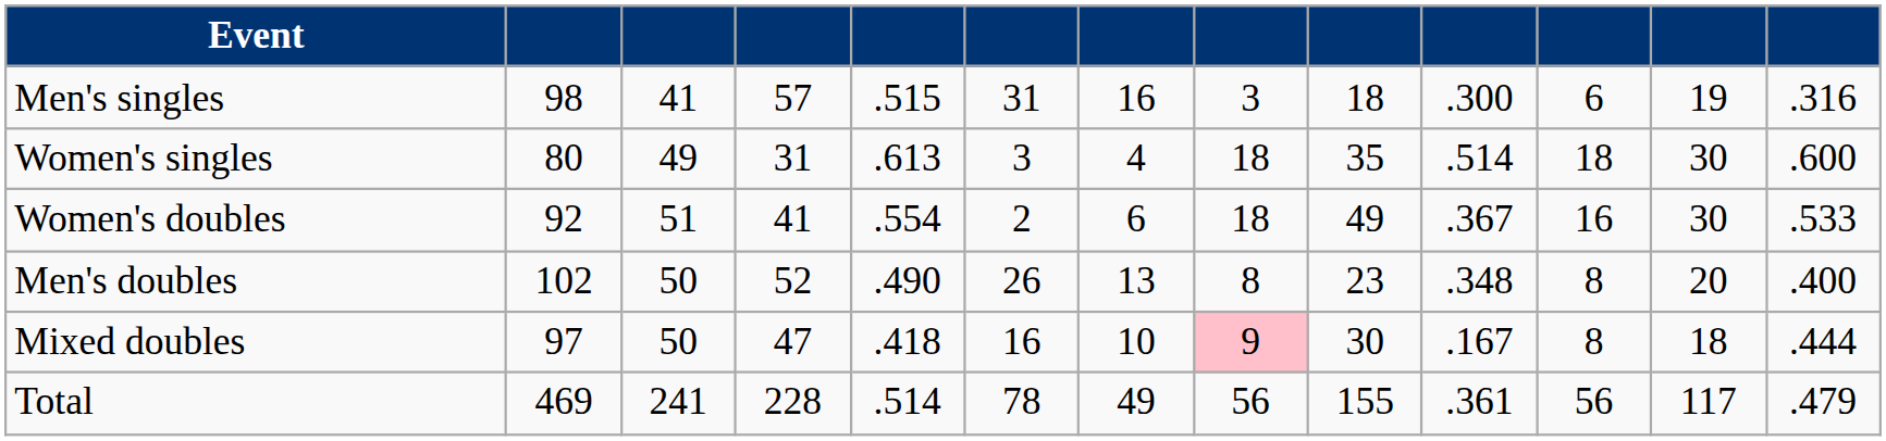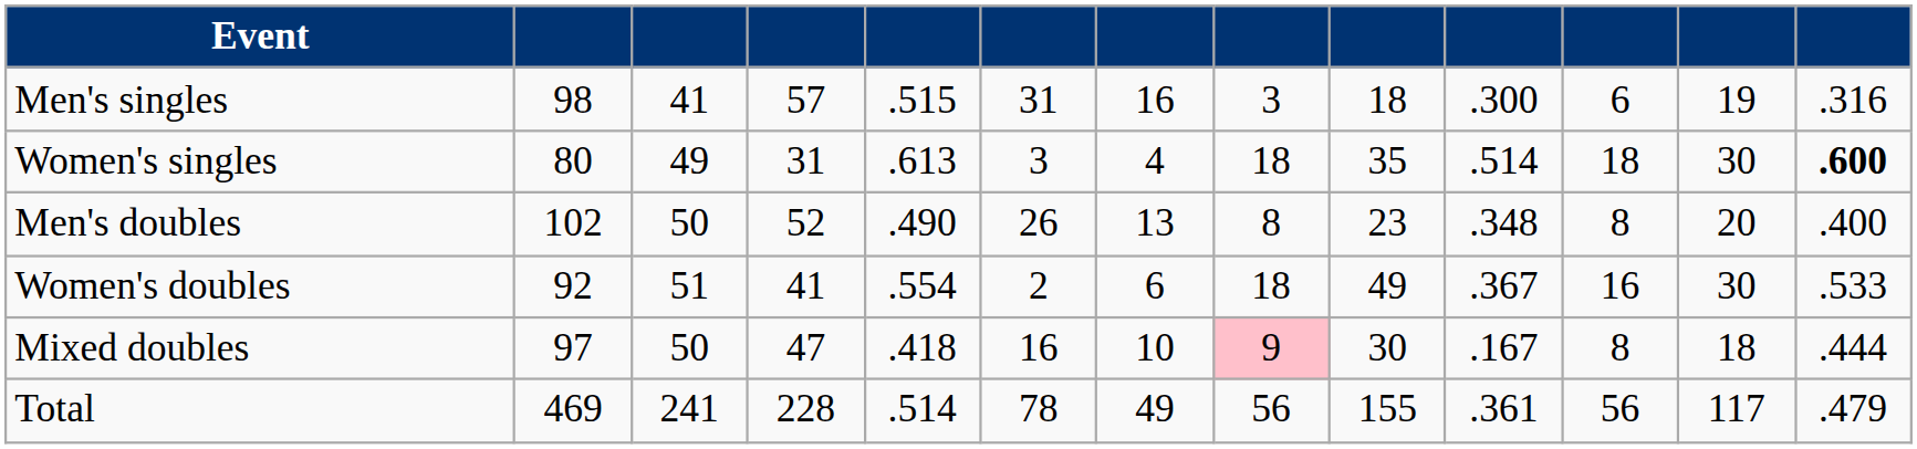 <table class="wikitable" style="text-align:center">
 <tr>
 <th style="background:#003372; color:#fff" width="200px">Event</th>
 <th style="background:#003372; color:#fff" width="40px"></th>
 <th style="background:#003372; color:#fff" width="40px"></th>
 <th style="background:#003372; color:#fff" width="40px"></th>
 <th style="background:#003372; color:#fff" width="40px"></th>
 <th style="background:#003372; color:#fff" width="40px"></th>
 <th style="background:#003372; color:#fff" width="40px"></th>
 <th style="background:#003372; color:#fff" width="40px"></th>
 <th style="background:#003372; color:#fff" width="40px"></th>
 <th style="background:#003372; color:#fff" width="40px"></th>
 <th style="background:#003372; color:#fff" width="40px"></th>
 <th style="background:#003372; color:#fff" width="40px"></th>
 <th style="background:#003372; color:#fff" width="40px"></th>
 </tr>
 <tr>
 <td style="text-align:left">Men's singles</td>
 <td>98</td>
 <td>41</td>
 <td>57</td>
 <td>.515</td>
 <td>31</td>
 <td>16</td>
 <td>3</td>
 <td>18</td>
 <td>.300</td>
 <td>6</td>
 <td>19</td>
 <td>.316</td>
 </tr>
 <tr>
 <td style="text-align:left">Women's singles</td>
 <td>80</td>
 <td>49</td>
 <td>31</td>
 <td>.613</td>
 <td>3</td>
 <td>4</td>
 <td>18</td>
 <td>35</td>
 <td>.514</td>
 <td>18</td>
 <td>30</td>
-<td>.600</td>
+<td><strong>.600</strong></td>
+</tr>
+<tr>
+<td style="text-align:left">Men's doubles</td>
+<td>102</td>
+<td>50</td>
+<td>52</td>
+<td>.490</td>
+<td>26</td>
+<td>13</td>
+<td>8</td>
+<td>23</td>
+<td>.348</td>
+<td>8</td>
+<td>20</td>
+<td>.400</td>
 </tr>
 <tr>
 <td style="text-align:left">Women's doubles</td>
 <td>92</td>
 <td>51</td>
 <td>41</td>
 <td>.554</td>
 <td>2</td>
 <td>6</td>
 <td>18</td>
 <td>49</td>
 <td>.367</td>
 <td>16</td>
 <td>30</td>
 <td>.533</td>
-</tr>
-<tr>
-<td style="text-align:left">Men's doubles</td>
-<td>102</td>
-<td>50</td>
-<td>52</td>
-<td>.490</td>
-<td>26</td>
-<td>13</td>
-<td>8</td>
-<td>23</td>
-<td>.348</td>
-<td>8</td>
-<td>20</td>
-<td>.400</td>
 </tr>
 <tr>
 <td style="text-align:left">Mixed doubles</td>
 <td>97</td>
 <td>50</td>
 <td>47</td>
 <td>.418</td>
 <td>16</td>
 <td>10</td>
 <td style="background: pink;">9</td>
 <td>30</td>
 <td>.167</td>
 <td>8</td>
 <td>18</td>
 <td>.444</td>
 </tr>
 <tr>
 <td style="text-align:left">Total</td>
 <td>469</td>
 <td>241</td>
 <td>228</td>
 <td>.514</td>
 <td>78</td>
 <td>49</td>
 <td>56</td>
 <td>155</td>
 <td>.361</td>
 <td>56</td>
 <td>117</td>
 <td>.479</td>
 </tr>
 </table>
